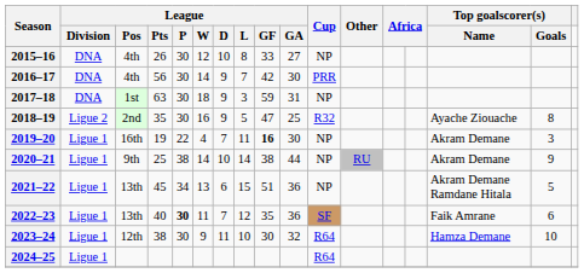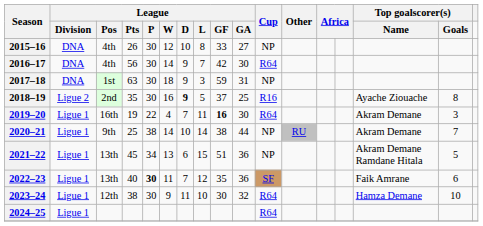 <table class="wikitable" style="text-align:center; font-size:85%;width:100%; text-align:center">
 <tr>
 <th rowspan=2>Season</th>
 <th colspan=9>League</th>
 <th rowspan=2><a href='#'>Cup</a></th>
 <th rowspan=2>Other</th>
 <th rowspan=2 colspan=2><a href='#'>Africa</a></th>
 <th colspan=2>Top goalscorer(s)</th>
 <th colspan=2></th>
 </tr>
 <tr>
 <th>Division</th>
 <th>Pos</th>
 <th>Pts</th>
 <th>P</th>
 <th>W</th>
 <th>D</th>
 <th>L</th>
 <th>GF</th>
 <th>GA</th>
 <th>Name</th>
 <th>Goals</th>
 </tr>
 <tr>
 <th>2015–16</th>
 <td><a href='#'>DNA</a></td>
 <td>4th</td>
 <td>26</td>
 <td>30</td>
 <td>12</td>
 <td>10</td>
 <td>8</td>
 <td>33</td>
 <td>27</td>
 <td>NP</td>
 <td></td>
 <td></td>
 <td></td>
 <td align=left></td>
 <td></td>
 <td></td>
 </tr>
 <tr>
 <th>2016–17</th>
 <td><a href='#'>DNA</a></td>
 <td>4th</td>
 <td>56</td>
 <td>30</td>
 <td>14</td>
 <td>9</td>
 <td>7</td>
 <td>42</td>
 <td>30</td>
-<td><a href='#'>PRR</a></td>
+<td><a href='#'>R64</a></td>
 <td></td>
 <td></td>
 <td></td>
 <td align=left></td>
 <td></td>
 <td></td>
 </tr>
 <tr>
 <th>2017–18</th>
 <td><a href='#'>DNA</a></td>
 <td bgcolor="#DDFFDD">1st</td>
 <td>63</td>
 <td>30</td>
 <td>18</td>
 <td>9</td>
 <td>3</td>
 <td>59</td>
 <td>31</td>
 <td>NP</td>
 <td></td>
 <td></td>
 <td></td>
 <td align=left></td>
 <td></td>
 <td></td>
 </tr>
 <tr>
 <th>2018–19</th>
 <td><a href='#'>Ligue 2</a></td>
 <td bgcolor="#DDFFDD">2nd</td>
 <td>35</td>
 <td>30</td>
 <td>16</td>
-<td>9</td>
+<td><strong>9</strong></td>
 <td>5</td>
-<td>47</td>
+<td>37</td>
 <td>25</td>
-<td><a href='#'>R32</a></td>
+<td><a href='#'>R16</a></td>
 <td></td>
 <td></td>
 <td></td>
 <td align=left>Ayache Ziouache</td>
 <td>8</td>
 <td></td>
 </tr>
 <tr>
 <th><a href='#'>2019–20</a></th>
 <td><a href='#'>Ligue 1</a></td>
 <td>16th</td>
 <td>19</td>
 <td>22</td>
 <td>4</td>
 <td>7</td>
 <td>11</td>
 <td><strong>16</strong></td>
 <td>30</td>
-<td>NP</td>
+<td><a href='#'>R64</a></td>
 <td></td>
 <td></td>
 <td></td>
 <td align=left>Akram Demane</td>
 <td>3</td>
 <td></td>
 </tr>
 <tr>
 <th><a href='#'>2020–21</a></th>
 <td><a href='#'>Ligue 1</a></td>
 <td>9th</td>
 <td>25</td>
 <td>38</td>
 <td>14</td>
 <td>10</td>
 <td>14</td>
 <td>38</td>
 <td>44</td>
 <td>NP</td>
 <td bgcolor=silver><a href='#'>RU</a></td>
 <td></td>
 <td></td>
 <td align=left>Akram Demane</td>
-<td>9</td>
+<td>7</td>
 <td></td>
 </tr>
 <tr>
 <th><a href='#'>2021–22</a></th>
 <td><a href='#'>Ligue 1</a></td>
 <td>13th</td>
 <td>45</td>
 <td>34</td>
 <td>13</td>
 <td>6</td>
 <td>15</td>
 <td>51</td>
 <td>36</td>
 <td>NP</td>
 <td></td>
 <td></td>
 <td></td>
 <td align=left>Akram Demane<br>Ramdane Hitala</td>
 <td>5</td>
 <td></td>
 </tr>
 <tr>
 <th><a href='#'>2022–23</a></th>
 <td><a href='#'>Ligue 1</a></td>
 <td>13th</td>
 <td>40</td>
 <td><strong>30</strong></td>
 <td>11</td>
 <td>7</td>
 <td>12</td>
 <td>35</td>
 <td>36</td>
 <td bgcolor=#cc9966><a href='#'>SF</a></td>
 <td></td>
 <td></td>
 <td></td>
 <td align=left>Faik Amrane</td>
 <td>6</td>
 <td></td>
 </tr>
 <tr>
 <th><a href='#'>2023–24</a></th>
 <td><a href='#'>Ligue 1</a></td>
 <td>12th</td>
 <td>38</td>
 <td>30</td>
 <td>9</td>
 <td>11</td>
 <td>10</td>
 <td>30</td>
 <td>32</td>
 <td><a href='#'>R64</a></td>
 <td></td>
 <td></td>
 <td></td>
 <td align=left><a href='#'>Hamza Demane</a></td>
 <td>10</td>
 <td></td>
 </tr>
 <tr>
 <th><a href='#'>2024–25</a></th>
 <td><a href='#'>Ligue 1</a></td>
 <td></td>
 <td></td>
 <td></td>
 <td></td>
 <td></td>
 <td></td>
 <td></td>
 <td></td>
 <td><a href='#'>R64</a></td>
 <td></td>
 <td></td>
 <td></td>
 <td align=left></td>
 <td></td>
 <td></td>
 </tr>
 <tr>
 </tr>
 </table>
